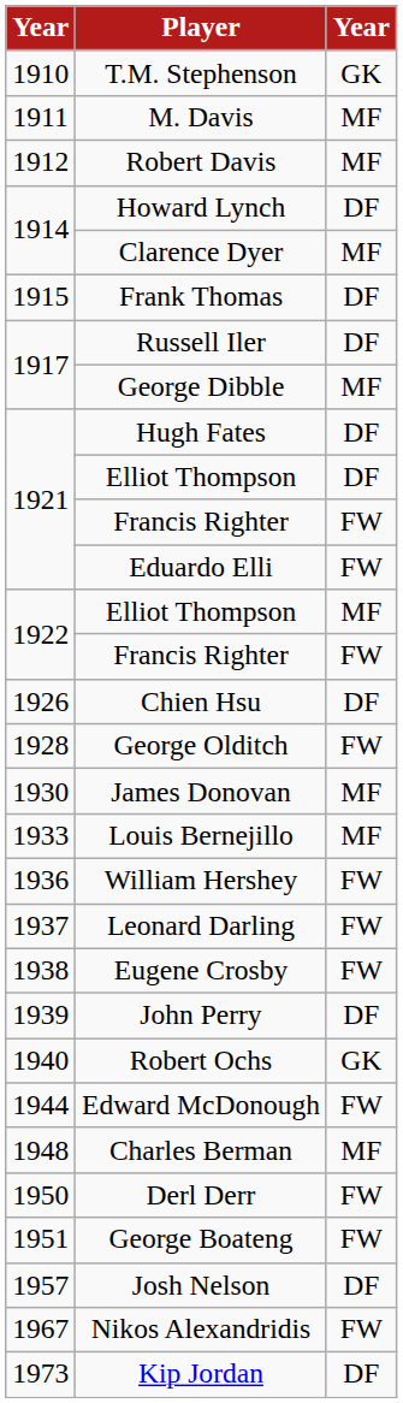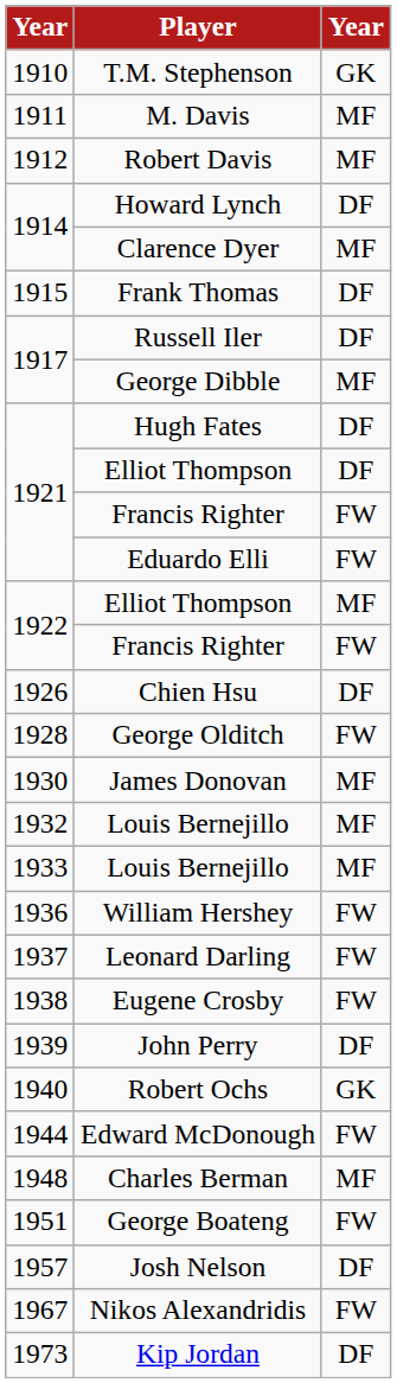 <table class="wikitable collapsible collapsed" border="1">
 <tr align="center">
 <th style="background:#B31B1B; color:White;">Year</th>
 <th style="background:#B31B1B; color:White;">Player</th>
 <th style="background:#B31B1B; color:White;">Year</th>
 </tr>
 <tr style="text-align:center;">
 <td>1910</td>
 <td>T.M. Stephenson</td>
 <td>GK</td>
 </tr>
 <tr style="text-align:center;">
 <td>1911</td>
 <td>M. Davis</td>
 <td>MF</td>
 </tr>
 <tr style="text-align:center;">
 <td>1912</td>
 <td>Robert Davis</td>
 <td>MF</td>
 </tr>
 <tr style="text-align:center;">
 <td rowspan="2">1914</td>
 <td>Howard Lynch</td>
 <td>DF</td>
 </tr>
 <tr style="text-align:center;">
 <td>Clarence Dyer</td>
 <td>MF</td>
 </tr>
 <tr style="text-align:center;">
 <td>1915</td>
 <td>Frank Thomas</td>
 <td>DF</td>
 </tr>
 <tr style="text-align:center;">
 <td rowspan="2">1917</td>
 <td>Russell Iler</td>
 <td>DF</td>
 </tr>
 <tr style="text-align:center;">
 <td>George Dibble</td>
 <td>MF</td>
 </tr>
 <tr style="text-align:center;">
 <td rowspan="4">1921</td>
 <td>Hugh Fates</td>
 <td>DF</td>
 </tr>
 <tr style="text-align:center;">
 <td>Elliot Thompson</td>
 <td>DF</td>
 </tr>
 <tr style="text-align:center;">
 <td>Francis Righter</td>
 <td>FW</td>
 </tr>
 <tr style="text-align:center;">
 <td>Eduardo Elli</td>
 <td>FW</td>
 </tr>
 <tr style="text-align:center;">
 <td rowspan="2">1922</td>
 <td>Elliot Thompson</td>
 <td>MF</td>
 </tr>
 <tr style="text-align:center;">
 <td>Francis Righter</td>
 <td>FW</td>
 </tr>
 <tr style="text-align:center;">
 <td>1926</td>
 <td>Chien Hsu</td>
 <td>DF</td>
 </tr>
 <tr style="text-align:center;">
 <td>1928</td>
 <td>George Olditch</td>
 <td>FW</td>
 </tr>
 <tr style="text-align:center;">
 <td>1930</td>
 <td>James Donovan</td>
 <td>MF</td>
 </tr>
 <tr style="text-align:center;">
+<td>1932</td>
+<td>Louis Bernejillo</td>
+<td>MF</td>
+</tr>
+<tr style="text-align:center;">
 <td>1933</td>
 <td>Louis Bernejillo</td>
 <td>MF</td>
 </tr>
 <tr style="text-align:center;">
 <td>1936</td>
 <td>William Hershey</td>
 <td>FW</td>
 </tr>
 <tr style="text-align:center;">
 <td>1937</td>
 <td>Leonard Darling</td>
 <td>FW</td>
 </tr>
 <tr style="text-align:center;">
 <td>1938</td>
 <td>Eugene Crosby</td>
 <td>FW</td>
 </tr>
 <tr style="text-align:center;">
 <td>1939</td>
 <td>John Perry</td>
 <td>DF</td>
 </tr>
 <tr style="text-align:center;">
 <td>1940</td>
 <td>Robert Ochs</td>
 <td>GK</td>
 </tr>
 <tr style="text-align:center;">
 <td>1944</td>
 <td>Edward McDonough</td>
 <td>FW</td>
 </tr>
 <tr style="text-align:center;">
 <td>1948</td>
 <td>Charles Berman</td>
 <td>MF</td>
 </tr>
 <tr style="text-align:center;">
-<td>1950</td>
-<td>Derl Derr</td>
-<td>FW</td>
-</tr>
-<tr style="text-align:center;">
 <td>1951</td>
 <td>George Boateng</td>
 <td>FW</td>
 </tr>
 <tr style="text-align:center;">
 <td>1957</td>
 <td>Josh Nelson</td>
 <td>DF</td>
 </tr>
 <tr style="text-align:center;">
 <td>1967</td>
 <td>Nikos Alexandridis</td>
 <td>FW</td>
 </tr>
 <tr style="text-align:center;">
 <td>1973</td>
 <td><a href='#'>Kip Jordan</a></td>
 <td>DF</td>
 </tr>
 </table>
